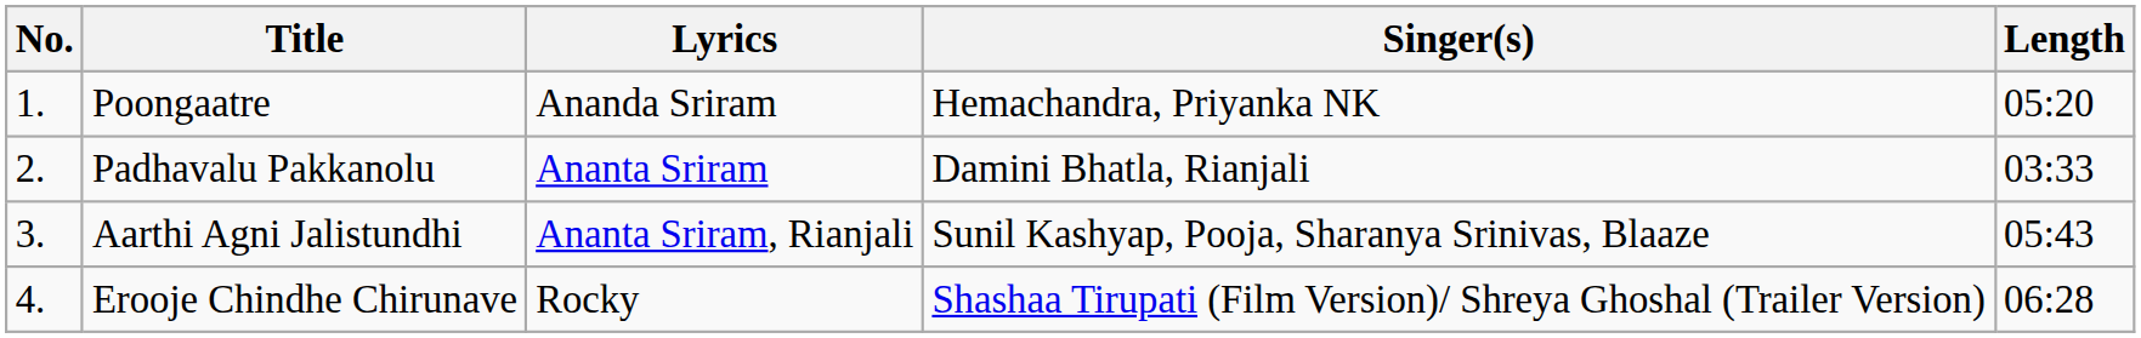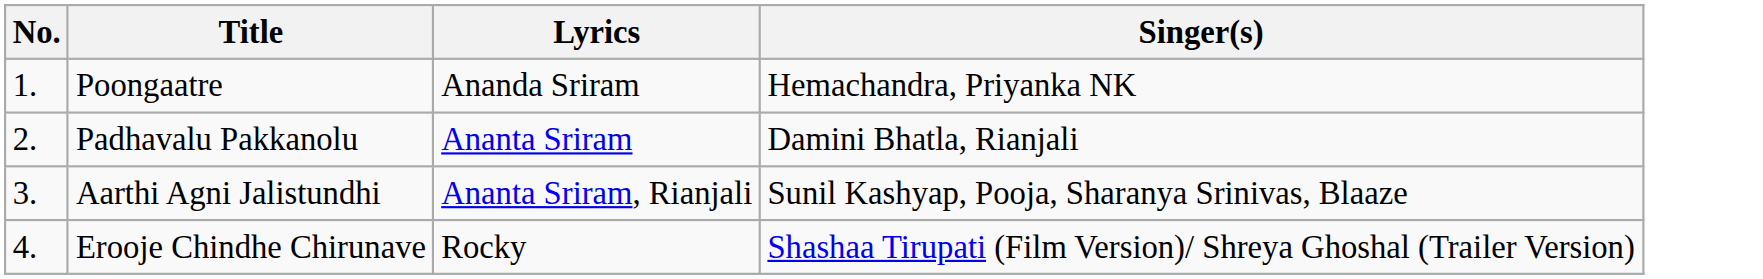 <table class="wikitable tracklist" style="font-size:95%;">
 <tr>
 <th>No.</th>
 <th>Title</th>
 <th>Lyrics</th>
 <th>Singer(s)</th>
-<th>Length</th>
 </tr>
 <tr>
 <td>1.</td>
 <td>Poongaatre</td>
 <td>Ananda Sriram</td>
 <td>Hemachandra, Priyanka NK</td>
-<td>05:20</td>
 </tr>
 <tr>
 <td>2.</td>
 <td>Padhavalu Pakkanolu</td>
 <td><a href='#'>Ananta Sriram</a></td>
 <td>Damini Bhatla, Rianjali</td>
-<td>03:33</td>
 </tr>
 <tr>
 <td>3.</td>
 <td>Aarthi Agni Jalistundhi</td>
 <td><a href='#'>Ananta Sriram</a>, Rianjali</td>
 <td>Sunil Kashyap, Pooja, Sharanya Srinivas, Blaaze</td>
-<td>05:43</td>
 </tr>
 <tr>
 <td>4.</td>
 <td>Erooje Chindhe Chirunave</td>
 <td>Rocky</td>
 <td><a href='#'>Shashaa Tirupati</a> (Film Version)/ Shreya Ghoshal (Trailer Version)</td>
-<td>06:28</td>
 </tr>
 </table>
